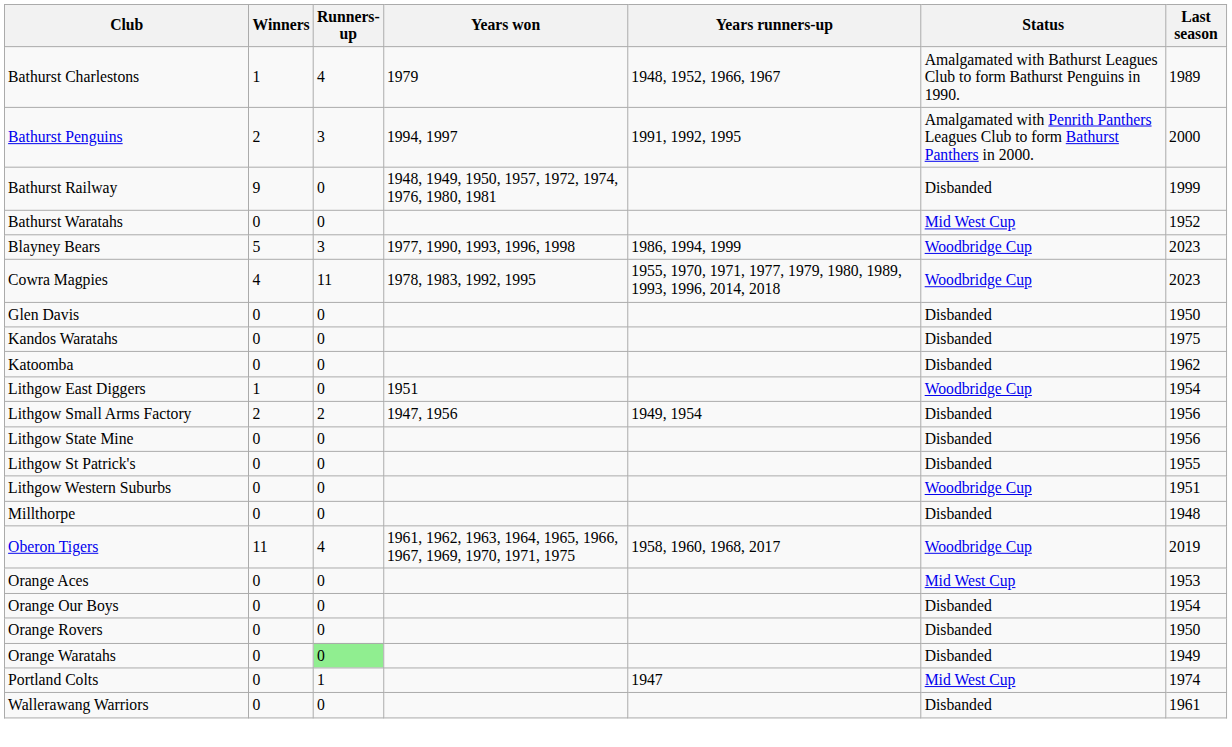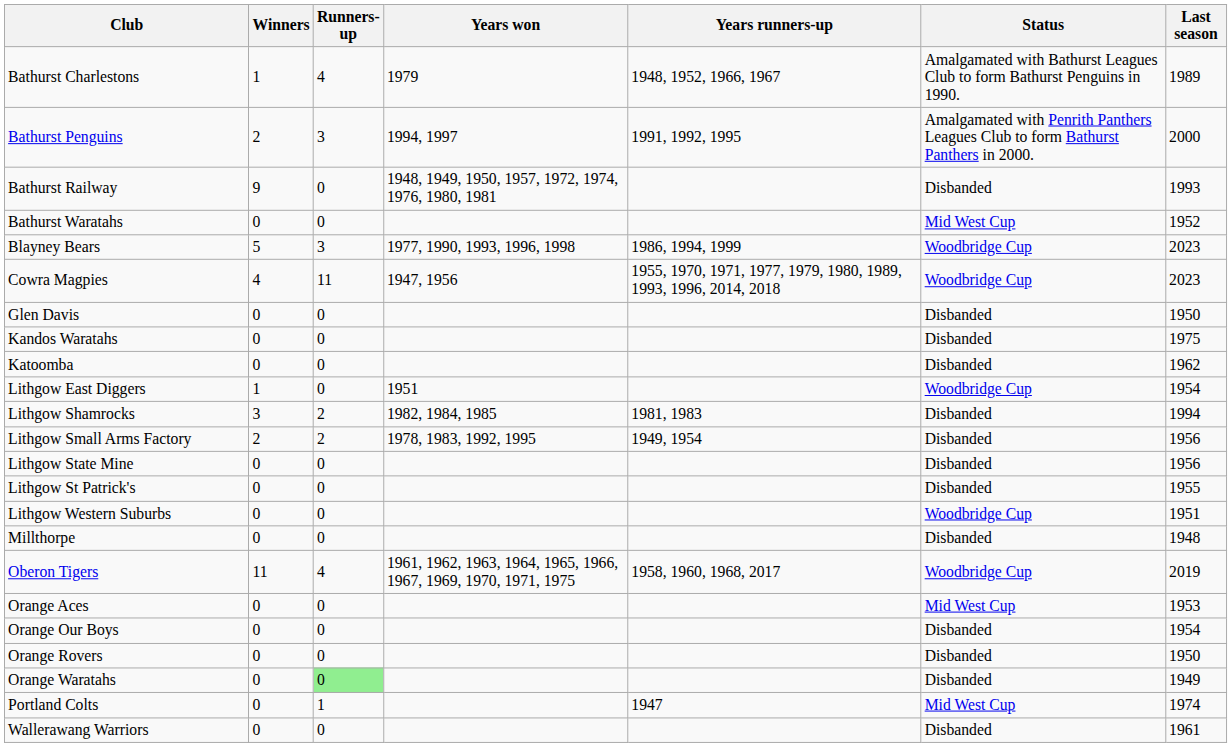 <table class="wikitable sortable">
 <tr>
 <th width= "20%">Club</th>
 <th width="5%">Winners</th>
 <th width="5%">Runners-up</th>
 <th width="20%">Years won</th>
 <th width"20%">Years runners-up</th>
 <th width="20%">Status</th>
 <th width="5%">Last season</th>
 </tr>
 <tr>
 <td> Bathurst Charlestons</td>
 <td>1</td>
 <td>4</td>
 <td>1979</td>
 <td>1948, 1952, 1966, 1967</td>
 <td>Amalgamated with Bathurst Leagues Club to form Bathurst Penguins in 1990.</td>
 <td>1989</td>
 </tr>
 <tr>
 <td> <a href='#'>Bathurst Penguins</a></td>
 <td>2</td>
 <td>3</td>
 <td>1994, 1997</td>
 <td>1991, 1992, 1995</td>
 <td>Amalgamated with <a href='#'>Penrith Panthers</a> Leagues Club to form <a href='#'>Bathurst Panthers</a> in 2000.</td>
 <td>2000</td>
 </tr>
 <tr>
 <td> Bathurst Railway</td>
 <td>9</td>
 <td>0</td>
 <td>1948, 1949, 1950, 1957, 1972, 1974, 1976, 1980, 1981</td>
 <td></td>
 <td>Disbanded</td>
-<td>1999</td>
+<td>1993</td>
 </tr>
 <tr>
 <td>Bathurst Waratahs</td>
 <td>0</td>
 <td>0</td>
 <td></td>
 <td></td>
 <td><a href='#'>Mid West Cup</a></td>
 <td>1952</td>
 </tr>
 <tr>
 <td> Blayney Bears</td>
 <td>5</td>
 <td>3</td>
 <td>1977, 1990, 1993, 1996, 1998</td>
 <td>1986, 1994, 1999</td>
 <td><a href='#'>Woodbridge Cup</a></td>
 <td>2023</td>
 </tr>
 <tr>
 <td> Cowra Magpies</td>
 <td>4</td>
 <td>11</td>
-<td>1978, 1983, 1992, 1995</td>
+<td>1947, 1956</td>
 <td>1955, 1970, 1971, 1977, 1979, 1980, 1989, 1993, 1996, 2014, 2018</td>
 <td><a href='#'>Woodbridge Cup</a></td>
 <td>2023</td>
 </tr>
 <tr>
 <td>Glen Davis</td>
 <td>0</td>
 <td>0</td>
 <td></td>
 <td></td>
 <td>Disbanded</td>
 <td>1950</td>
 </tr>
 <tr>
 <td> Kandos Waratahs</td>
 <td>0</td>
 <td>0</td>
 <td></td>
 <td></td>
 <td>Disbanded</td>
 <td>1975</td>
 </tr>
 <tr>
 <td>Katoomba</td>
 <td>0</td>
 <td>0</td>
 <td></td>
 <td></td>
 <td>Disbanded</td>
 <td>1962</td>
 </tr>
 <tr>
 <td>Lithgow East Diggers</td>
 <td>1</td>
 <td>0</td>
 <td>1951</td>
 <td></td>
 <td><a href='#'>Woodbridge Cup</a></td>
 <td>1954</td>
 </tr>
 <tr>
+<td> Lithgow Shamrocks</td>
+<td>3</td>
+<td>2</td>
+<td>1982, 1984, 1985</td>
+<td>1981, 1983</td>
+<td>Disbanded</td>
+<td>1994</td>
+</tr>
+<tr>
 <td> Lithgow Small Arms Factory</td>
 <td>2</td>
 <td>2</td>
-<td>1947, 1956</td>
+<td>1978, 1983, 1992, 1995</td>
 <td>1949, 1954</td>
 <td>Disbanded</td>
 <td>1956</td>
 </tr>
 <tr>
 <td>Lithgow State Mine</td>
 <td>0</td>
 <td>0</td>
 <td></td>
 <td></td>
 <td>Disbanded</td>
 <td>1956</td>
 </tr>
 <tr>
 <td>Lithgow St Patrick's</td>
 <td>0</td>
 <td>0</td>
 <td></td>
 <td></td>
 <td>Disbanded</td>
 <td>1955</td>
 </tr>
 <tr>
 <td>Lithgow Western Suburbs</td>
 <td>0</td>
 <td>0</td>
 <td></td>
 <td></td>
 <td><a href='#'>Woodbridge Cup</a></td>
 <td>1951</td>
 </tr>
 <tr>
 <td>Millthorpe</td>
 <td>0</td>
 <td>0</td>
 <td></td>
 <td></td>
 <td>Disbanded</td>
 <td>1948</td>
 </tr>
 <tr>
 <td> <a href='#'>Oberon Tigers</a></td>
 <td>11</td>
 <td>4</td>
 <td>1961, 1962, 1963, 1964, 1965, 1966, 1967, 1969, 1970, 1971, 1975</td>
 <td>1958, 1960, 1968, 2017</td>
 <td><a href='#'>Woodbridge Cup</a></td>
 <td>2019</td>
 </tr>
 <tr>
 <td>Orange Aces</td>
 <td>0</td>
 <td>0</td>
 <td></td>
 <td></td>
 <td><a href='#'>Mid West Cup</a></td>
 <td>1953</td>
 </tr>
 <tr>
 <td>Orange Our Boys</td>
 <td>0</td>
 <td>0</td>
 <td></td>
 <td></td>
 <td>Disbanded</td>
 <td>1954</td>
 </tr>
 <tr>
 <td>Orange Rovers</td>
 <td>0</td>
 <td>0</td>
 <td></td>
 <td></td>
 <td>Disbanded</td>
 <td>1950</td>
 </tr>
 <tr>
 <td>Orange Waratahs</td>
 <td>0</td>
 <td style="background: lightgreen;">0</td>
 <td></td>
 <td></td>
 <td>Disbanded</td>
 <td>1949</td>
 </tr>
 <tr>
 <td> Portland Colts</td>
 <td>0</td>
 <td>1</td>
 <td></td>
 <td>1947</td>
 <td><a href='#'>Mid West Cup</a></td>
 <td>1974</td>
 </tr>
 <tr>
 <td> Wallerawang Warriors</td>
 <td>0</td>
 <td>0</td>
 <td></td>
 <td></td>
 <td>Disbanded</td>
 <td>1961</td>
 </tr>
 </table>
